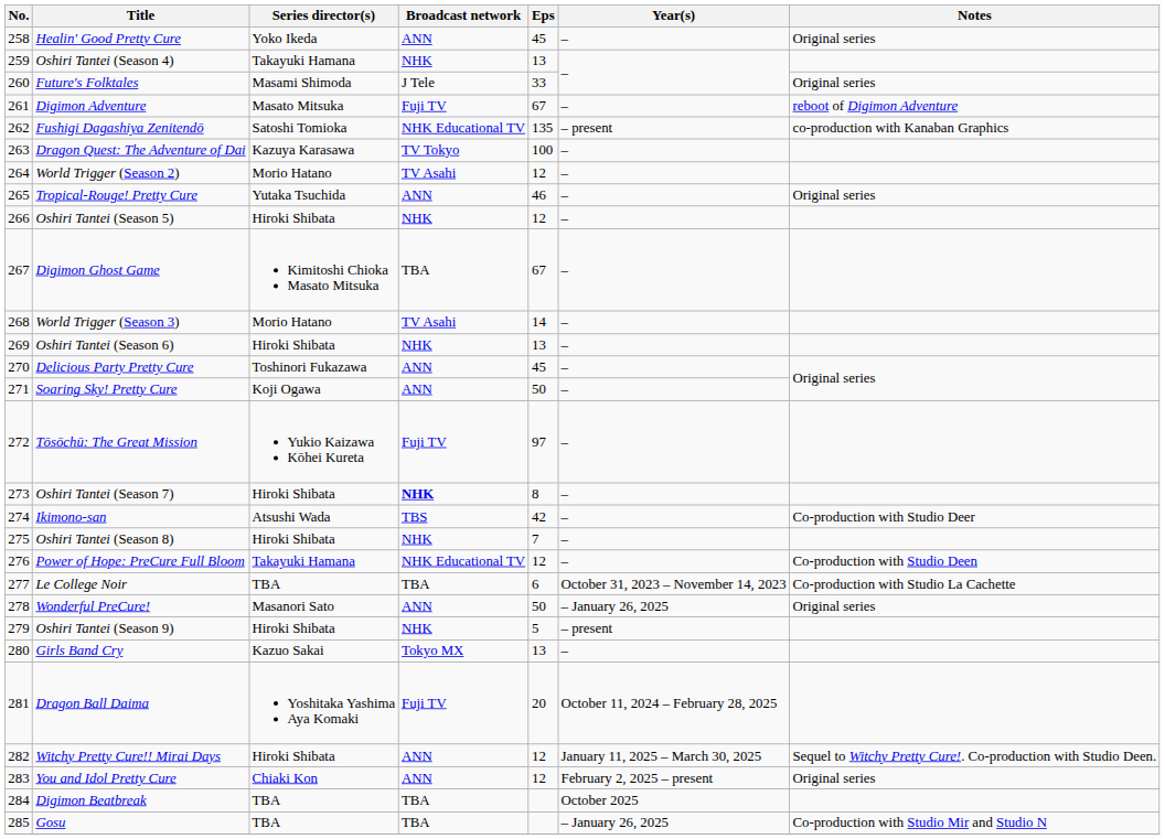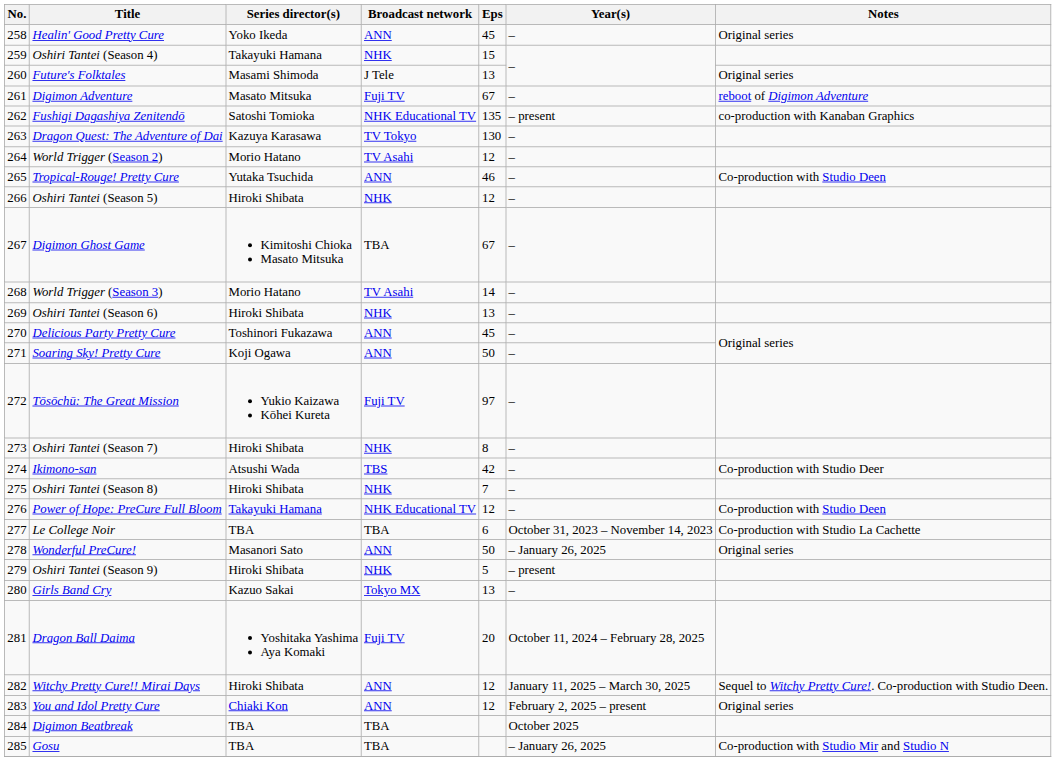 <table class="wikitable sortable">
 <tr>
 <th>No.</th>
 <th>Title</th>
 <th>Series director(s)</th>
 <th>Broadcast network</th>
 <th>Eps</th>
 <th>Year(s)</th>
 <th>Notes</th>
 </tr>
 <tr>
 <td>258</td>
 <td><em><a href='#'>Healin' Good Pretty Cure</a></em></td>
 <td>Yoko Ikeda</td>
 <td><a href='#'>ANN</a></td>
 <td>45</td>
 <td> – </td>
 <td>Original series</td>
 </tr>
 <tr>
 <td>259</td>
 <td><em>Oshiri Tantei</em> (Season 4)</td>
 <td>Takayuki Hamana</td>
 <td><a href='#'>NHK</a></td>
-<td>13</td>
+<td>15</td>
 <td rowspan="2"> – </td>
 <td></td>
 </tr>
 <tr>
 <td>260</td>
 <td><em><a href='#'>Future's Folktales</a></em></td>
 <td>Masami Shimoda</td>
 <td>J Tele</td>
-<td>33</td>
+<td>13</td>
 <td>Original series</td>
 </tr>
 <tr>
 <td>261</td>
 <td><em><a href='#'>Digimon Adventure</a></em></td>
 <td>Masato Mitsuka</td>
 <td><a href='#'>Fuji TV</a></td>
 <td>67</td>
 <td> – </td>
 <td><a href='#'>reboot</a> of <em><a href='#'>Digimon Adventure</a></em></td>
 </tr>
 <tr>
 <td>262</td>
 <td><em><a href='#'>Fushigi Dagashiya Zenitendō</a></em></td>
 <td>Satoshi Tomioka</td>
 <td><a href='#'>NHK Educational TV</a></td>
 <td>135</td>
 <td> – present</td>
 <td>co-production with Kanaban Graphics</td>
 </tr>
 <tr>
 <td>263</td>
 <td><em><a href='#'>Dragon Quest: The Adventure of Dai</a></em></td>
 <td>Kazuya Karasawa</td>
 <td><a href='#'>TV Tokyo</a></td>
-<td>100</td>
+<td>130</td>
 <td> – </td>
 <td></td>
 </tr>
 <tr>
 <td>264</td>
 <td><em>World Trigger</em> (<a href='#'>Season 2</a>)</td>
 <td>Morio Hatano</td>
 <td><a href='#'>TV Asahi</a></td>
 <td>12</td>
 <td> – </td>
 <td></td>
 </tr>
 <tr>
 <td>265</td>
 <td><em><a href='#'>Tropical-Rouge! Pretty Cure</a></em></td>
 <td>Yutaka Tsuchida</td>
 <td><a href='#'>ANN</a></td>
 <td>46</td>
 <td> – </td>
-<td>Original series</td>
+<td>Co-production with <a href='#'>Studio Deen</a></td>
 </tr>
 <tr>
 <td>266</td>
 <td><em>Oshiri Tantei</em> (Season 5)</td>
 <td>Hiroki Shibata</td>
 <td><a href='#'>NHK</a></td>
 <td>12</td>
 <td> – </td>
 <td></td>
 </tr>
 <tr>
 <td>267</td>
 <td><em><a href='#'>Digimon Ghost Game</a></em></td>
 <td><br><ul><li>Kimitoshi Chioka</li><li>Masato Mitsuka</li></ul></td>
 <td>TBA</td>
 <td>67</td>
 <td> – </td>
 <td></td>
 </tr>
 <tr>
 <td>268</td>
 <td><em>World Trigger</em> (<a href='#'>Season 3</a>)</td>
 <td>Morio Hatano</td>
 <td><a href='#'>TV Asahi</a></td>
 <td>14</td>
 <td> – </td>
 <td></td>
 </tr>
 <tr>
 <td>269</td>
 <td><em>Oshiri Tantei</em> (Season 6)</td>
 <td>Hiroki Shibata</td>
 <td><a href='#'>NHK</a></td>
 <td>13</td>
 <td> – </td>
 <td></td>
 </tr>
 <tr>
 <td>270</td>
 <td><em><a href='#'>Delicious Party Pretty Cure</a></em></td>
 <td>Toshinori Fukazawa</td>
 <td><a href='#'>ANN</a></td>
 <td>45</td>
 <td> – </td>
 <td rowspan="2">Original series</td>
 </tr>
 <tr>
 <td>271</td>
 <td><em><a href='#'>Soaring Sky! Pretty Cure</a></em></td>
 <td>Koji Ogawa</td>
 <td><a href='#'>ANN</a></td>
 <td>50</td>
 <td> – </td>
 </tr>
 <tr>
 <td>272</td>
 <td><em><a href='#'>Tōsōchū: The Great Mission</a></em></td>
 <td><br><ul><li>Yukio Kaizawa</li><li>Kōhei Kureta</li></ul></td>
 <td><a href='#'>Fuji TV</a></td>
 <td>97</td>
 <td> – </td>
 <td></td>
 </tr>
 <tr>
 <td>273</td>
 <td><em>Oshiri Tantei</em> (Season 7)</td>
 <td>Hiroki Shibata</td>
-<td><strong><a href='#'>NHK</a></strong></td>
+<td><a href='#'>NHK</a></td>
 <td>8</td>
 <td> – </td>
 <td></td>
 </tr>
 <tr>
 <td>274</td>
 <td><em><a href='#'>Ikimono-san</a></em></td>
 <td>Atsushi Wada</td>
 <td><a href='#'>TBS</a></td>
 <td>42</td>
 <td> – </td>
 <td>Co-production with Studio Deer</td>
 </tr>
 <tr>
 <td>275</td>
 <td><em>Oshiri Tantei</em> (Season 8)</td>
 <td>Hiroki Shibata</td>
 <td><a href='#'>NHK</a></td>
 <td>7</td>
 <td> – </td>
 <td></td>
 </tr>
 <tr>
 <td>276</td>
 <td><em><a href='#'>Power of Hope: PreCure Full Bloom</a></em></td>
 <td><a href='#'>Takayuki Hamana</a></td>
 <td><a href='#'>NHK Educational TV</a></td>
 <td>12</td>
 <td> – </td>
 <td>Co-production with <a href='#'>Studio Deen</a></td>
 </tr>
 <tr>
 <td>277</td>
 <td><em>Le College Noir</em></td>
 <td>TBA</td>
 <td>TBA</td>
 <td>6</td>
 <td>October 31, 2023 – November 14, 2023</td>
 <td>Co-production with Studio La Cachette</td>
 </tr>
 <tr>
 <td>278</td>
 <td><em><a href='#'>Wonderful PreCure!</a></em></td>
 <td>Masanori Sato</td>
 <td><a href='#'>ANN</a></td>
 <td>50</td>
 <td> – January 26, 2025</td>
 <td>Original series</td>
 </tr>
 <tr>
 <td>279</td>
 <td><em>Oshiri Tantei</em> (Season 9)</td>
 <td>Hiroki Shibata</td>
 <td><a href='#'>NHK</a></td>
 <td>5</td>
 <td> – present</td>
 <td></td>
 </tr>
 <tr>
 <td>280</td>
 <td><em><a href='#'>Girls Band Cry</a></em></td>
 <td>Kazuo Sakai</td>
 <td><a href='#'>Tokyo MX</a></td>
 <td>13</td>
 <td> – </td>
 <td></td>
 </tr>
 <tr>
 <td>281</td>
 <td><em><a href='#'>Dragon Ball Daima</a></em></td>
 <td><br><ul><li>Yoshitaka Yashima</li><li>Aya Komaki</li></ul></td>
 <td><a href='#'>Fuji TV</a></td>
 <td>20</td>
 <td>October 11, 2024 – February 28, 2025</td>
 <td></td>
 </tr>
 <tr>
 <td>282</td>
 <td><em><a href='#'>Witchy Pretty Cure!! Mirai Days</a></em></td>
 <td>Hiroki Shibata</td>
 <td><a href='#'>ANN</a></td>
 <td>12</td>
 <td>January 11, 2025 – March 30, 2025</td>
 <td>Sequel to <em><a href='#'>Witchy Pretty Cure!</a></em>. Co-production with Studio Deen.</td>
 </tr>
 <tr>
 <td>283</td>
 <td><em><a href='#'>You and Idol Pretty Cure</a></em></td>
 <td><a href='#'>Chiaki Kon</a></td>
 <td><a href='#'>ANN</a></td>
 <td>12</td>
 <td>February 2, 2025 – present</td>
 <td>Original series</td>
 </tr>
 <tr>
 <td>284</td>
 <td><em><a href='#'>Digimon Beatbreak</a></em></td>
 <td>TBA</td>
 <td>TBA</td>
 <td></td>
 <td>October 2025</td>
 <td></td>
 </tr>
 <tr>
 <td>285</td>
 <td><em><a href='#'>Gosu</a></em></td>
 <td>TBA</td>
 <td>TBA</td>
 <td></td>
 <td> – January 26, 2025</td>
 <td>Co-production with <a href='#'>Studio Mir</a> and <a href='#'>Studio N</a></td>
 </tr>
 <tr>
 </tr>
 </table>
